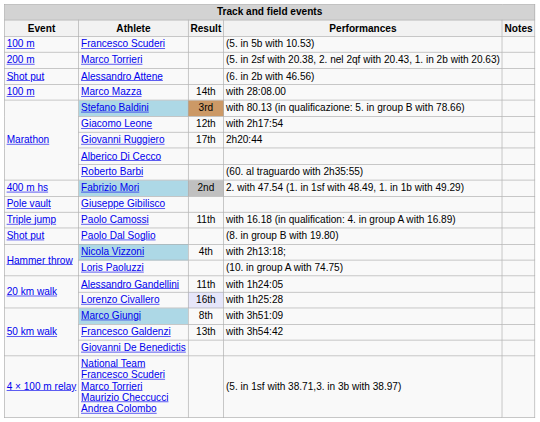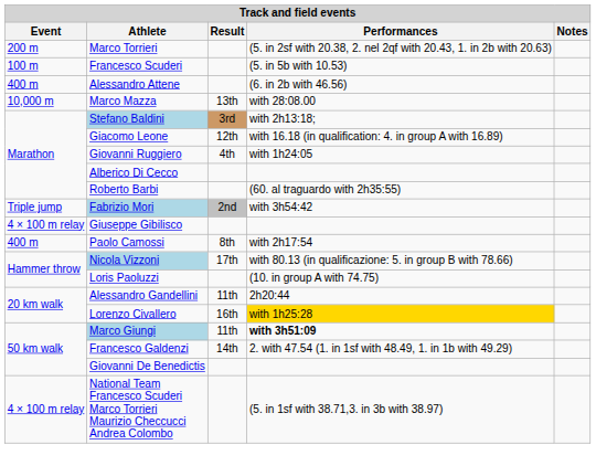 <table class="wikitable" width= style="font-size:90%; text-align:left;">
 <tr>
 <td colspan=5 style="background:lightgrey;" align=center><strong>Track and field events</strong></td>
 </tr>
 <tr>
 <th>Event</th>
 <th>Athlete</th>
 <th>Result</th>
 <th>Performances</th>
 <th>Notes</th>
 </tr>
 <tr>
+<td><a href='#'>200 m</a></td>
+<td><a href='#'>Marco Torrieri</a></td>
+<td align=center></td>
+<td>(5. in 2sf with 20.38, 2. nel 2qf with 20.43, 1. in 2b with 20.63)</td>
+<td></td>
+</tr>
+<tr>
 <td><a href='#'>100 m</a></td>
 <td><a href='#'>Francesco Scuderi</a></td>
 <td align=center></td>
 <td>(5. in 5b with 10.53)</td>
 <td></td>
 </tr>
 <tr>
-<td><a href='#'>200 m</a></td>
-<td><a href='#'>Marco Torrieri</a></td>
-<td align=center></td>
-<td>(5. in 2sf with 20.38, 2. nel 2qf with 20.43, 1. in 2b with 20.63)</td>
-<td></td>
-</tr>
-<tr>
-<td><a href='#'>Shot put</a></td>
+<td><a href='#'>400 m</a></td>
 <td><a href='#'>Alessandro Attene</a></td>
 <td align=center></td>
 <td>(6. in 2b with 46.56)</td>
 <td></td>
 </tr>
 <tr>
-<td><a href='#'>100 m</a></td>
+<td><a href='#'>10,000 m</a></td>
 <td><a href='#'>Marco Mazza</a></td>
-<td align=center>14th</td>
+<td align=center>13th</td>
 <td>with 28:08.00</td>
 <td></td>
 </tr>
 <tr>
 <td rowspan=5><a href='#'>Marathon</a></td>
 <td bgcolor=lightblue><a href='#'>Stefano Baldini</a></td>
 <td align=center bgcolor=cc9966>3rd</td>
-<td>with 80.13 (in qualificazione: 5. in group B with 78.66)</td>
+<td>with 2h13:18;</td>
 <td></td>
 </tr>
 <tr>
 <td><a href='#'>Giacomo Leone</a></td>
 <td align=center>12th</td>
-<td>with 2h17:54</td>
+<td>with 16.18 (in qualification: 4. in group A with 16.89)</td>
 <td></td>
 </tr>
 <tr>
 <td><a href='#'>Giovanni Ruggiero</a></td>
-<td align=center>17th</td>
-<td>2h20:44</td>
+<td align=center>4th</td>
+<td>with 1h24:05</td>
 <td></td>
 </tr>
 <tr>
 <td><a href='#'>Alberico Di Cecco</a></td>
 <td align=center></td>
 <td></td>
 <td></td>
 </tr>
 <tr>
 <td><a href='#'>Roberto Barbi</a></td>
 <td align=center></td>
 <td>(60. al traguardo with 2h35:55)</td>
 <td></td>
 </tr>
 <tr>
-<td><a href='#'>400 m hs</a></td>
+<td><a href='#'>Triple jump</a></td>
 <td bgcolor=lightblue><a href='#'>Fabrizio Mori</a></td>
 <td align=center bgcolor=silver>2nd</td>
-<td>2. with 47.54 (1. in 1sf with 48.49, 1. in 1b with 49.29)</td>
+<td>with 3h54:42</td>
 <td></td>
 </tr>
 <tr>
-<td><a href='#'>Pole vault</a></td>
+<td><a href='#'>4 × 100 m relay</a></td>
 <td><a href='#'>Giuseppe Gibilisco</a></td>
 <td align=center></td>
 <td></td>
 <td></td>
 </tr>
 <tr>
-<td><a href='#'>Triple jump</a></td>
+<td><a href='#'>400 m</a></td>
 <td><a href='#'>Paolo Camossi</a></td>
-<td align=center>11th</td>
-<td>with 16.18 (in qualification: 4. in group A with 16.89)</td>
-<td></td>
-</tr>
-<tr>
-<td><a href='#'>Shot put</a></td>
-<td><a href='#'>Paolo Dal Soglio</a></td>
-<td align=center></td>
-<td>(8. in group B with 19.80)</td>
+<td align=center>8th</td>
+<td>with 2h17:54</td>
 <td></td>
 </tr>
 <tr>
 <td rowspan=2><a href='#'>Hammer throw</a></td>
 <td bgcolor=lightblue><a href='#'>Nicola Vizzoni</a></td>
-<td align=center>4th</td>
-<td>with 2h13:18;</td>
+<td align=center>17th</td>
+<td>with 80.13 (in qualificazione: 5. in group B with 78.66)</td>
 <td></td>
 </tr>
 <tr>
 <td><a href='#'>Loris Paoluzzi</a></td>
 <td align=center></td>
 <td>(10. in group A with 74.75)</td>
 <td></td>
 </tr>
 <tr>
 <td rowspan=2><a href='#'>20 km walk</a></td>
 <td><a href='#'>Alessandro Gandellini</a></td>
 <td align=center>11th</td>
-<td>with 1h24:05</td>
+<td>2h20:44</td>
 <td></td>
 </tr>
 <tr>
 <td><a href='#'>Lorenzo Civallero</a></td>
-<td align=center style="background: lavender;">16th</td>
-<td>with 1h25:28</td>
+<td align=center>16th</td>
+<td style="background: gold;">with 1h25:28</td>
 <td></td>
 </tr>
 <tr>
 <td rowspan=3><a href='#'>50 km walk</a></td>
 <td bgcolor=lightblue><a href='#'>Marco Giungi</a></td>
-<td align=center>8th</td>
-<td>with 3h51:09</td>
+<td align=center>11th</td>
+<td><strong>with 3h51:09</strong></td>
 <td></td>
 </tr>
 <tr>
 <td><a href='#'>Francesco Galdenzi</a></td>
-<td align=center>13th</td>
-<td>with 3h54:42</td>
+<td align=center>14th</td>
+<td>2. with 47.54 (1. in 1sf with 48.49, 1. in 1b with 49.29)</td>
 <td></td>
 </tr>
 <tr>
 <td><a href='#'>Giovanni De Benedictis</a></td>
 <td align=center></td>
 <td></td>
 <td></td>
 </tr>
 <tr>
 <td><a href='#'>4 × 100 m relay</a></td>
 <td> <a href='#'>National Team</a><br><a href='#'>Francesco Scuderi</a><br><a href='#'>Marco Torrieri</a><br><a href='#'>Maurizio Checcucci</a><br><a href='#'>Andrea Colombo</a></td>
 <td align=center></td>
 <td>(5. in 1sf with 38.71,3. in 3b with 38.97)</td>
 <td></td>
 </tr>
 </table>
